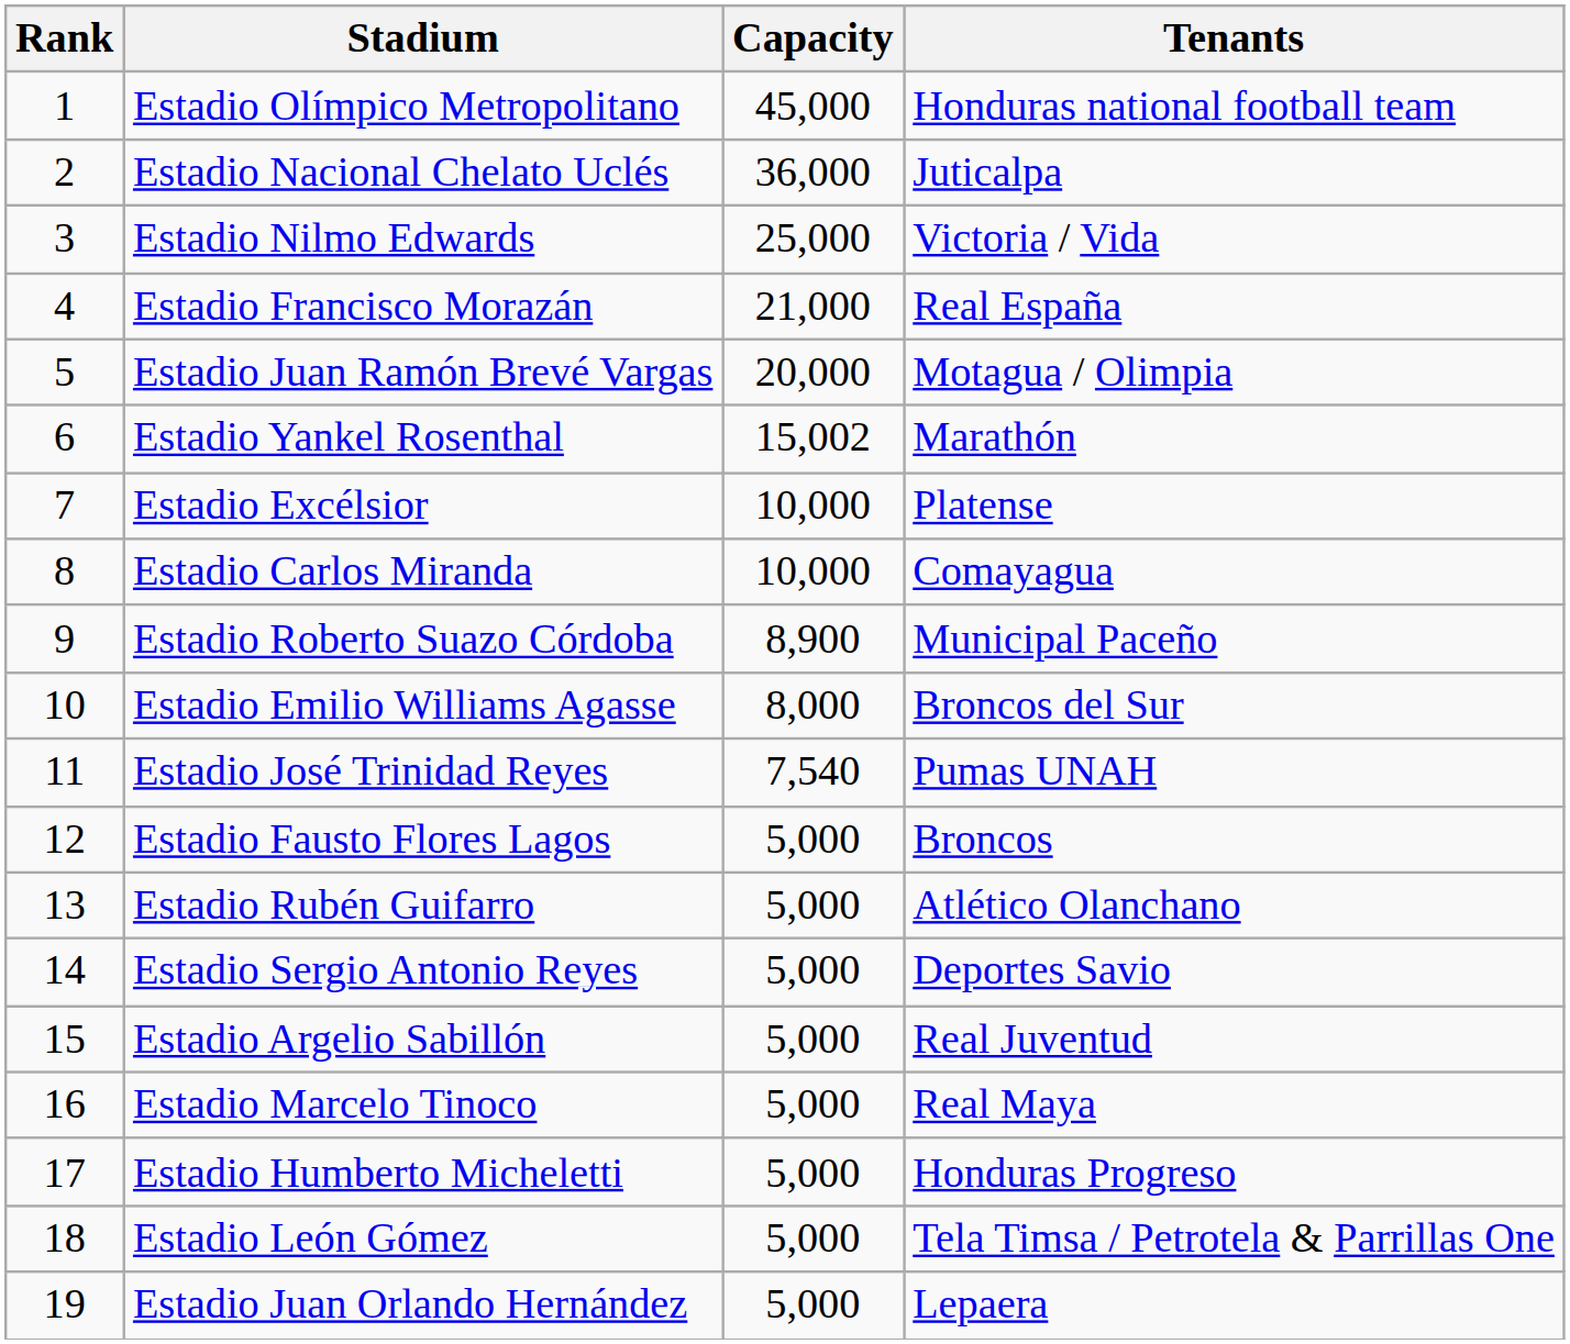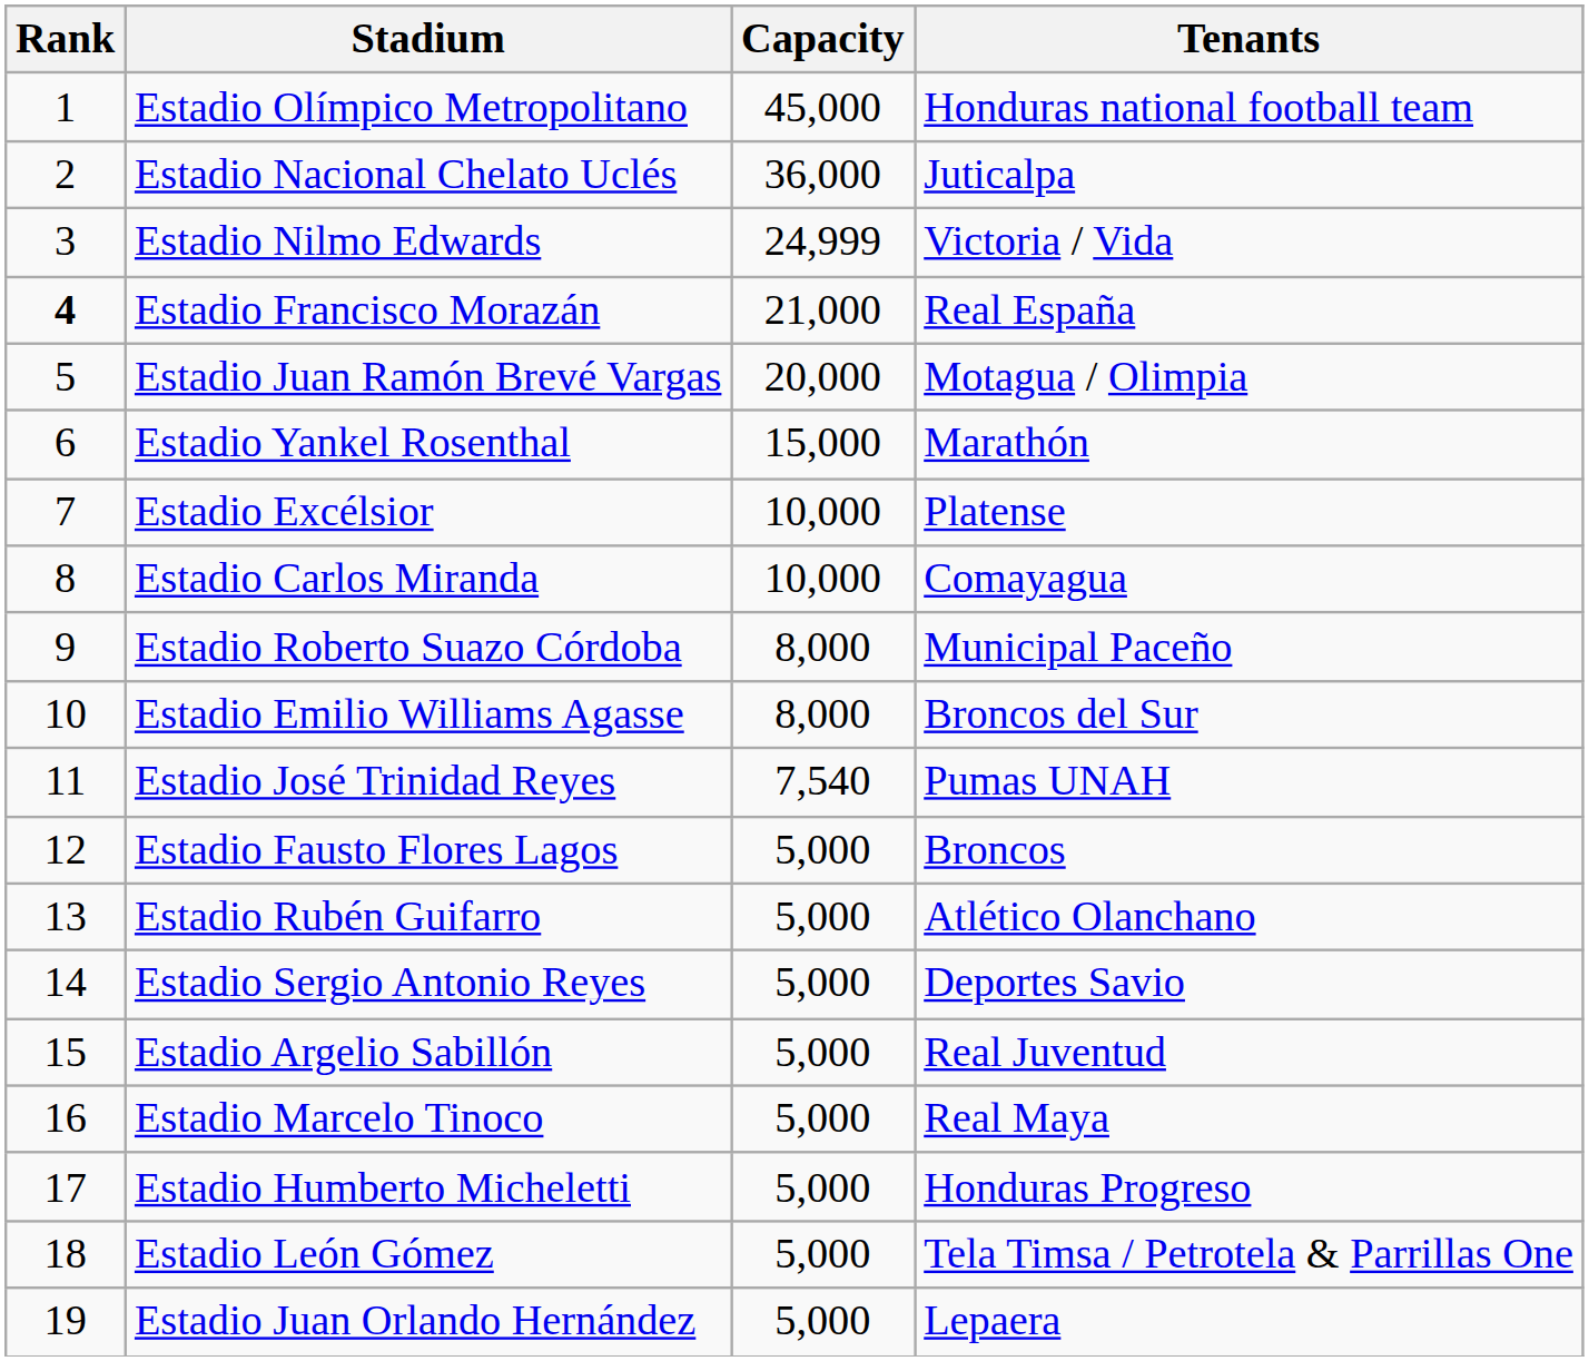 <table class="wikitable">
 <tr>
 <th>Rank</th>
 <th>Stadium</th>
 <th>Capacity</th>
 <th>Tenants</th>
 </tr>
 <tr>
 <td style="text-align:center;">1</td>
 <td><a href='#'>Estadio Olímpico Metropolitano</a></td>
 <td style="text-align:center;">45,000</td>
 <td><a href='#'>Honduras national football team</a></td>
 </tr>
 <tr>
 <td style="text-align:center;">2</td>
 <td><a href='#'>Estadio Nacional Chelato Uclés</a></td>
 <td style="text-align:center;">36,000</td>
 <td><a href='#'>Juticalpa</a></td>
 </tr>
 <tr>
 <td style="text-align:center;">3</td>
 <td><a href='#'>Estadio Nilmo Edwards</a></td>
-<td style="text-align:center;">25,000</td>
+<td style="text-align:center;">24,999</td>
 <td><a href='#'>Victoria</a> / <a href='#'>Vida</a></td>
 </tr>
 <tr>
-<td style="text-align:center;">4</td>
+<td style="text-align:center;"><strong>4</strong></td>
 <td><a href='#'>Estadio Francisco Morazán</a></td>
 <td style="text-align:center;">21,000</td>
 <td><a href='#'>Real España</a></td>
 </tr>
 <tr>
 <td style="text-align:center;">5</td>
 <td><a href='#'>Estadio Juan Ramón Brevé Vargas</a></td>
 <td style="text-align:center;">20,000</td>
 <td><a href='#'>Motagua</a> / <a href='#'>Olimpia</a></td>
 </tr>
 <tr>
 <td style="text-align:center;">6</td>
 <td><a href='#'>Estadio Yankel Rosenthal</a></td>
-<td style="text-align:center;">15,002</td>
+<td style="text-align:center;">15,000</td>
 <td><a href='#'>Marathón</a></td>
 </tr>
 <tr>
 <td style="text-align:center;">7</td>
 <td><a href='#'>Estadio Excélsior</a></td>
 <td style="text-align:center;">10,000</td>
 <td><a href='#'>Platense</a></td>
 </tr>
 <tr>
 <td style="text-align:center;">8</td>
 <td><a href='#'>Estadio Carlos Miranda</a></td>
 <td style="text-align:center;">10,000</td>
 <td><a href='#'>Comayagua</a></td>
 </tr>
 <tr>
 <td style="text-align:center;">9</td>
 <td><a href='#'>Estadio Roberto Suazo Córdoba</a></td>
-<td style="text-align:center;">8,900</td>
+<td style="text-align:center;">8,000</td>
 <td><a href='#'>Municipal Paceño</a></td>
 </tr>
 <tr>
 <td style="text-align:center;">10</td>
 <td><a href='#'>Estadio Emilio Williams Agasse</a></td>
 <td style="text-align:center;">8,000</td>
 <td><a href='#'>Broncos del Sur</a></td>
 </tr>
 <tr>
 <td style="text-align:center;">11</td>
 <td><a href='#'>Estadio José Trinidad Reyes</a></td>
 <td style="text-align:center;">7,540</td>
 <td><a href='#'>Pumas UNAH</a></td>
 </tr>
 <tr>
 <td style="text-align:center;">12</td>
 <td><a href='#'>Estadio Fausto Flores Lagos</a></td>
 <td style="text-align:center;">5,000</td>
 <td><a href='#'>Broncos</a></td>
 </tr>
 <tr>
 <td style="text-align:center;">13</td>
 <td><a href='#'>Estadio Rubén Guifarro</a></td>
 <td style="text-align:center;">5,000</td>
 <td><a href='#'>Atlético Olanchano</a></td>
 </tr>
 <tr>
 <td style="text-align:center;">14</td>
 <td><a href='#'>Estadio Sergio Antonio Reyes</a></td>
 <td style="text-align:center;">5,000</td>
 <td><a href='#'>Deportes Savio</a></td>
 </tr>
 <tr>
 <td style="text-align:center;">15</td>
 <td><a href='#'>Estadio Argelio Sabillón</a></td>
 <td style="text-align:center;">5,000</td>
 <td><a href='#'>Real Juventud</a></td>
 </tr>
 <tr>
 <td style="text-align:center;">16</td>
 <td><a href='#'>Estadio Marcelo Tinoco</a></td>
 <td style="text-align:center;">5,000</td>
 <td><a href='#'>Real Maya</a></td>
 </tr>
 <tr>
 <td style="text-align:center;">17</td>
 <td><a href='#'>Estadio Humberto Micheletti</a></td>
 <td style="text-align:center;">5,000</td>
 <td><a href='#'>Honduras Progreso</a></td>
 </tr>
 <tr>
 <td style="text-align:center;">18</td>
 <td><a href='#'>Estadio León Gómez</a></td>
 <td style="text-align:center;">5,000</td>
 <td><a href='#'>Tela Timsa / Petrotela</a> & <a href='#'>Parrillas One</a></td>
 </tr>
 <tr>
 <td style="text-align:center;">19</td>
 <td><a href='#'>Estadio Juan Orlando Hernández</a></td>
 <td style="text-align:center;">5,000</td>
 <td><a href='#'>Lepaera</a></td>
 </tr>
 <tr>
 </tr>
 </table>
